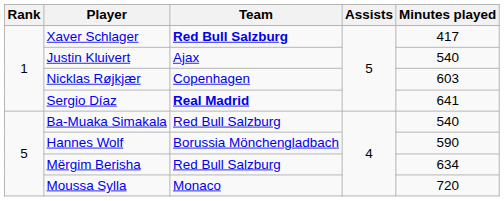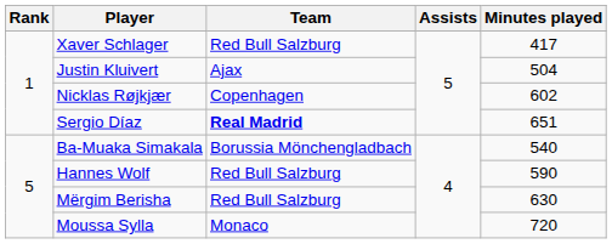 <table class="wikitable" style="text-align:center">
 <tr>
 <th>Rank</th>
 <th>Player</th>
 <th>Team</th>
 <th>Assists</th>
 <th>Minutes played</th>
 </tr>
 <tr>
 <td rowspan=4>1</td>
 <td align=left> <a href='#'>Xaver Schlager</a></td>
-<td align=left><strong> <a href='#'>Red Bull Salzburg</a></strong></td>
+<td align=left> <a href='#'>Red Bull Salzburg</a></td>
 <td rowspan=4>5</td>
 <td>417</td>
 </tr>
 <tr>
 <td align=left> <a href='#'>Justin Kluivert</a></td>
 <td align=left> <a href='#'>Ajax</a></td>
-<td>540</td>
+<td>504</td>
 </tr>
 <tr>
 <td align=left> <a href='#'>Nicklas Røjkjær</a></td>
 <td align=left> <a href='#'>Copenhagen</a></td>
-<td>603</td>
+<td>602</td>
 </tr>
 <tr>
 <td align=left> <a href='#'>Sergio Díaz</a></td>
 <td align=left><strong> <a href='#'>Real Madrid</a></strong></td>
-<td>641</td>
+<td>651</td>
 </tr>
 <tr>
 <td rowspan=4>5</td>
 <td align=left> <a href='#'>Ba-Muaka Simakala</a></td>
-<td align=left> <a href='#'>Red Bull Salzburg</a></td>
+<td align=left> <a href='#'>Borussia Mönchengladbach</a></td>
 <td rowspan=4>4</td>
 <td>540</td>
 </tr>
 <tr>
 <td align=left> <a href='#'>Hannes Wolf</a></td>
-<td align=left> <a href='#'>Borussia Mönchengladbach</a></td>
+<td align=left> <a href='#'>Red Bull Salzburg</a></td>
 <td>590</td>
 </tr>
 <tr>
 <td align=left> <a href='#'>Mërgim Berisha</a></td>
 <td align=left> <a href='#'>Red Bull Salzburg</a></td>
-<td>634</td>
+<td>630</td>
 </tr>
 <tr>
 <td align=left> <a href='#'>Moussa Sylla</a></td>
 <td align=left> <a href='#'>Monaco</a></td>
 <td>720</td>
 </tr>
 </table>
